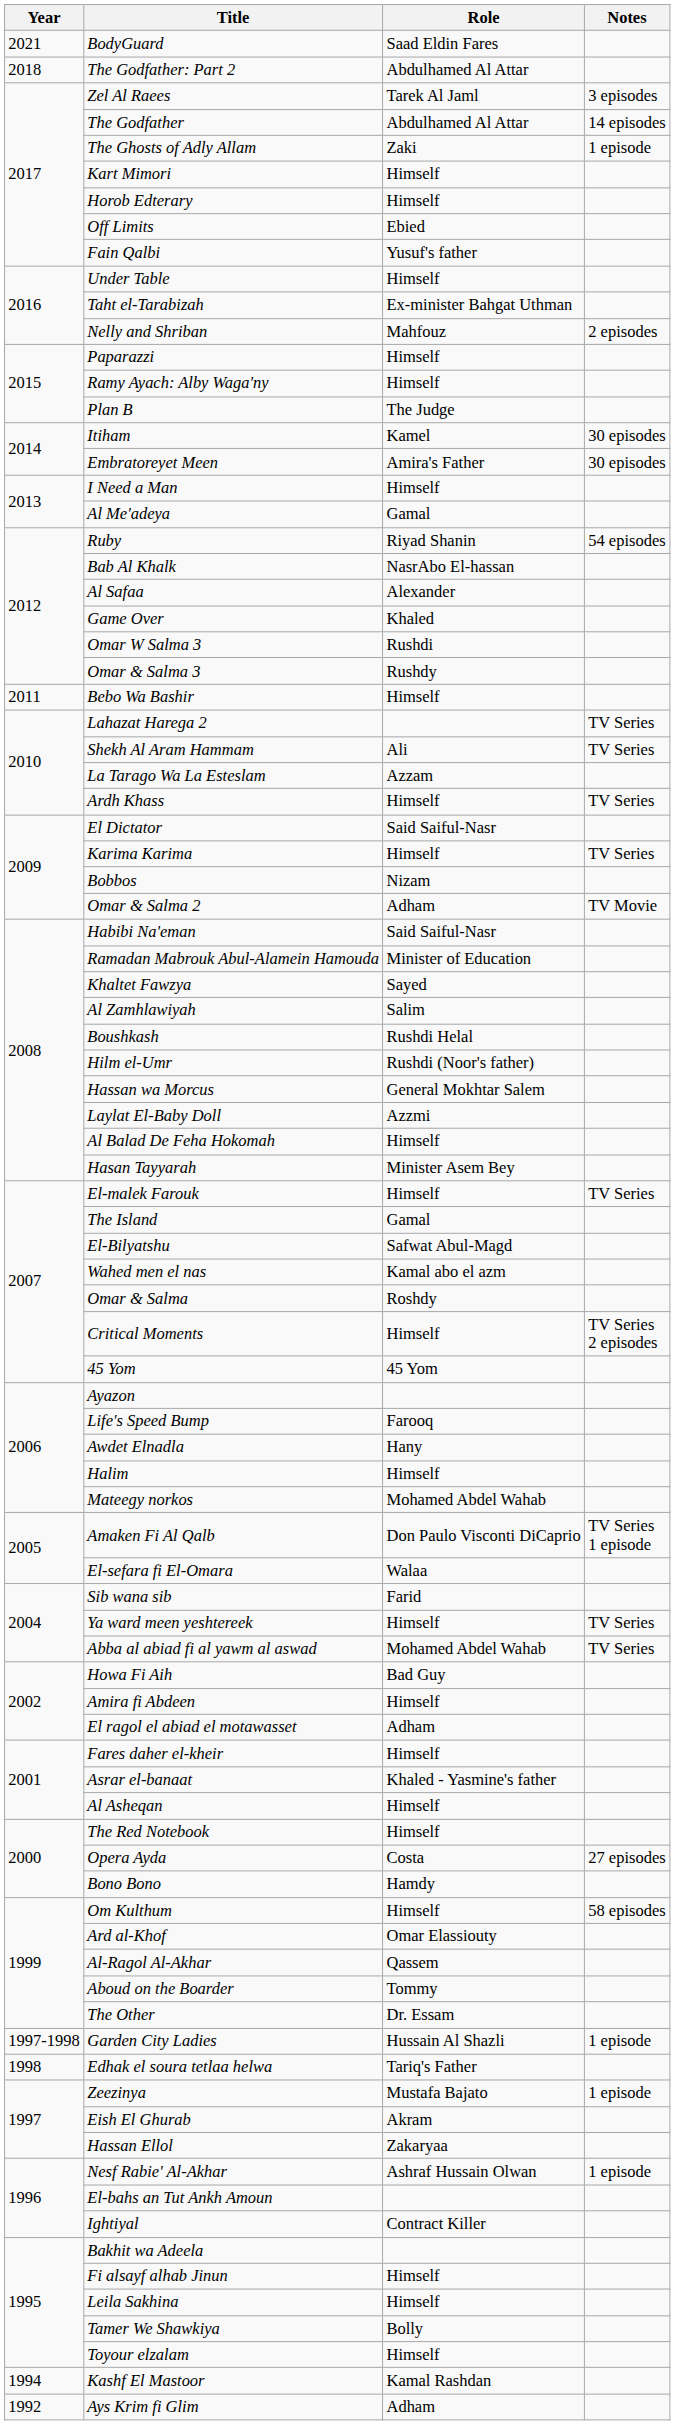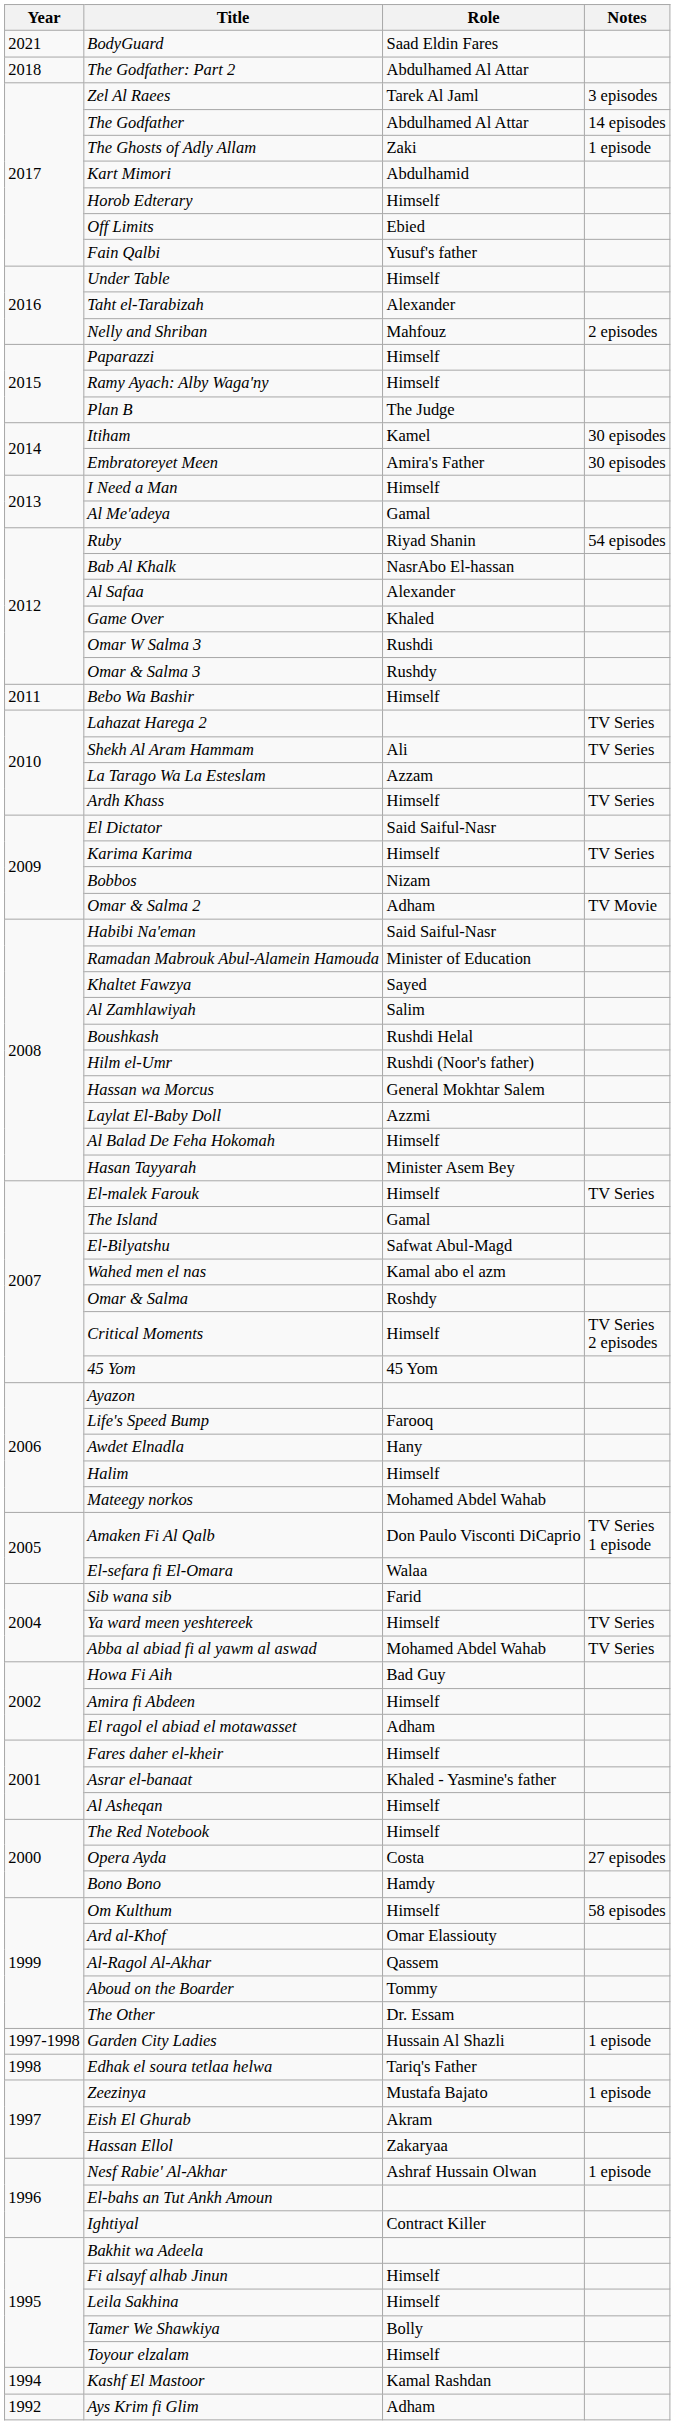 <table class="wikitable sortable">
 <tr>
 <th>Year</th>
 <th>Title</th>
 <th>Role</th>
 <th>Notes</th>
 </tr>
 <tr>
 <td>2021</td>
 <td><em>BodyGuard</em></td>
 <td>Saad Eldin Fares</td>
 <td></td>
 </tr>
 <tr>
 <td>2018</td>
 <td><em>The Godfather: Part 2</em></td>
 <td>Abdulhamed Al Attar</td>
 <td></td>
 </tr>
 <tr>
 <td rowspan="7">2017</td>
 <td><em>Zel Al Raees</em></td>
 <td>Tarek Al Jaml</td>
 <td>3 episodes</td>
 </tr>
 <tr>
 <td><em>The Godfather</em></td>
 <td>Abdulhamed Al Attar</td>
 <td>14 episodes</td>
 </tr>
 <tr>
 <td><em>The Ghosts of Adly Allam</em></td>
 <td>Zaki</td>
 <td>1 episode</td>
 </tr>
 <tr>
 <td><em>Kart Mimori</em></td>
-<td>Himself</td>
+<td>Abdulhamid</td>
 <td></td>
 </tr>
 <tr>
 <td><em>Horob Edterary</em></td>
 <td>Himself</td>
 <td></td>
 </tr>
 <tr>
 <td><em>Off Limits</em></td>
 <td>Ebied</td>
 <td></td>
 </tr>
 <tr>
 <td><em>Fain Qalbi</em></td>
 <td>Yusuf's father</td>
 <td></td>
 </tr>
 <tr>
 <td rowspan="3">2016</td>
 <td><em>Under Table</em></td>
 <td>Himself</td>
 <td></td>
 </tr>
 <tr>
 <td><em>Taht el-Tarabizah</em></td>
-<td>Ex-minister Bahgat Uthman</td>
+<td>Alexander</td>
 <td></td>
 </tr>
 <tr>
 <td><em>Nelly and Shriban</em></td>
 <td>Mahfouz</td>
 <td>2 episodes</td>
 </tr>
 <tr>
 <td rowspan="3">2015</td>
 <td><em>Paparazzi</em></td>
 <td>Himself</td>
 <td></td>
 </tr>
 <tr>
 <td><em>Ramy Ayach: Alby Waga'ny</em></td>
 <td>Himself</td>
 <td></td>
 </tr>
 <tr>
 <td><em>Plan B</em></td>
 <td>The Judge</td>
 <td></td>
 </tr>
 <tr>
 <td rowspan="2">2014</td>
 <td><em>Itiham</em></td>
 <td>Kamel</td>
 <td>30 episodes</td>
 </tr>
 <tr>
 <td><em>Embratoreyet Meen</em></td>
 <td>Amira's Father</td>
 <td>30 episodes</td>
 </tr>
 <tr>
 <td rowspan="2">2013</td>
 <td><em>I Need a Man</em></td>
 <td>Himself</td>
 <td></td>
 </tr>
 <tr>
 <td><em>Al Me'adeya</em></td>
 <td>Gamal</td>
 <td></td>
 </tr>
 <tr>
 <td rowspan="6">2012</td>
 <td><em>Ruby</em></td>
 <td>Riyad Shanin</td>
 <td>54 episodes</td>
 </tr>
 <tr>
 <td><em>Bab Al Khalk</em></td>
 <td>NasrAbo El-hassan</td>
 <td></td>
 </tr>
 <tr>
 <td><em>Al Safaa</em></td>
 <td>Alexander</td>
 <td></td>
 </tr>
 <tr>
 <td><em>Game Over</em></td>
 <td>Khaled</td>
 <td></td>
 </tr>
 <tr>
 <td><em>Omar W Salma 3</em></td>
 <td>Rushdi</td>
 <td></td>
 </tr>
 <tr>
 <td><em>Omar & Salma 3</em></td>
 <td>Rushdy</td>
 <td></td>
 </tr>
 <tr>
 <td>2011</td>
 <td><em>Bebo Wa Bashir</em></td>
 <td>Himself</td>
 <td></td>
 </tr>
 <tr>
 <td rowspan="4">2010</td>
 <td><em>Lahazat Harega 2</em></td>
 <td></td>
 <td>TV Series</td>
 </tr>
 <tr>
 <td><em>Shekh Al Aram Hammam</em></td>
 <td>Ali</td>
 <td>TV Series</td>
 </tr>
 <tr>
 <td><em>La Tarago Wa La Esteslam</em></td>
 <td>Azzam</td>
 <td></td>
 </tr>
 <tr>
 <td><em>Ardh Khass</em></td>
 <td>Himself</td>
 <td>TV Series</td>
 </tr>
 <tr>
 <td rowspan="4">2009</td>
 <td><em>El Dictator</em></td>
 <td>Said Saiful-Nasr</td>
 <td></td>
 </tr>
 <tr>
 <td><em>Karima Karima</em></td>
 <td>Himself</td>
 <td>TV Series</td>
 </tr>
 <tr>
 <td><em>Bobbos</em></td>
 <td>Nizam</td>
 <td></td>
 </tr>
 <tr>
 <td><em>Omar & Salma 2</em></td>
 <td>Adham</td>
 <td>TV Movie</td>
 </tr>
 <tr>
 <td rowspan="10">2008</td>
 <td><em>Habibi Na'eman</em></td>
 <td>Said Saiful-Nasr</td>
 <td></td>
 </tr>
 <tr>
 <td><em>Ramadan Mabrouk Abul-Alamein Hamouda</em></td>
 <td>Minister of Education</td>
 <td></td>
 </tr>
 <tr>
 <td><em>Khaltet Fawzya</em></td>
 <td>Sayed</td>
 <td></td>
 </tr>
 <tr>
 <td><em>Al Zamhlawiyah</em></td>
 <td>Salim</td>
 <td></td>
 </tr>
 <tr>
 <td><em>Boushkash</em></td>
 <td>Rushdi Helal</td>
 <td></td>
 </tr>
 <tr>
 <td><em>Hilm el-Umr</em></td>
 <td>Rushdi (Noor's father)</td>
 <td></td>
 </tr>
 <tr>
 <td><em>Hassan wa Morcus</em></td>
 <td>General Mokhtar Salem</td>
 <td></td>
 </tr>
 <tr>
 <td><em>Laylat El-Baby Doll</em></td>
 <td>Azzmi</td>
 <td></td>
 </tr>
 <tr>
 <td><em>Al Balad De Feha Hokomah</em></td>
 <td>Himself</td>
 <td></td>
 </tr>
 <tr>
 <td><em>Hasan Tayyarah</em></td>
 <td>Minister Asem Bey</td>
 <td></td>
 </tr>
 <tr>
 <td rowspan="7">2007</td>
 <td><em>El-malek Farouk</em></td>
 <td>Himself</td>
 <td>TV Series</td>
 </tr>
 <tr>
 <td><em>The Island</em></td>
 <td>Gamal</td>
 <td></td>
 </tr>
 <tr>
 <td><em>El-Bilyatshu</em></td>
 <td>Safwat Abul-Magd</td>
 <td></td>
 </tr>
 <tr>
 <td><em>Wahed men el nas</em></td>
 <td>Kamal abo el azm</td>
 <td></td>
 </tr>
 <tr>
 <td><em>Omar & Salma</em></td>
 <td>Roshdy</td>
 <td></td>
 </tr>
 <tr>
 <td><em>Critical Moments</em></td>
 <td>Himself</td>
 <td>TV Series<br>2 episodes</td>
 </tr>
 <tr>
 <td><em>45 Yom</em></td>
 <td>45 Yom</td>
 <td></td>
 </tr>
 <tr>
 <td rowspan="5">2006</td>
 <td><em>Ayazon</em></td>
 <td></td>
 <td></td>
 </tr>
 <tr>
 <td><em>Life's Speed Bump</em></td>
 <td>Farooq</td>
 <td></td>
 </tr>
 <tr>
 <td><em>Awdet Elnadla</em></td>
 <td>Hany</td>
 <td></td>
 </tr>
 <tr>
 <td><em>Halim</em></td>
 <td>Himself</td>
 <td></td>
 </tr>
 <tr>
 <td><em>Mateegy norkos</em></td>
 <td>Mohamed Abdel Wahab</td>
 <td></td>
 </tr>
 <tr>
 <td rowspan="2">2005</td>
 <td><em>Amaken Fi Al Qalb</em></td>
 <td>Don Paulo Visconti DiCaprio</td>
 <td>TV Series<br>1 episode</td>
 </tr>
 <tr>
 <td><em>El-sefara fi El-Omara</em></td>
 <td>Walaa</td>
 <td></td>
 </tr>
 <tr>
 <td rowspan="3">2004</td>
 <td><em>Sib wana sib</em></td>
 <td>Farid</td>
 <td></td>
 </tr>
 <tr>
 <td><em>Ya ward meen yeshtereek</em></td>
 <td>Himself</td>
 <td>TV Series</td>
 </tr>
 <tr>
 <td><em>Abba al abiad fi al yawm al aswad</em></td>
 <td>Mohamed Abdel Wahab</td>
 <td>TV Series</td>
 </tr>
 <tr>
 <td rowspan="3">2002</td>
 <td><em>Howa Fi Aih</em></td>
 <td>Bad Guy</td>
 <td></td>
 </tr>
 <tr>
 <td><em>Amira fi Abdeen</em></td>
 <td>Himself</td>
 <td></td>
 </tr>
 <tr>
 <td><em>El ragol el abiad el motawasset</em></td>
 <td>Adham</td>
 <td></td>
 </tr>
 <tr>
 <td rowspan="3">2001</td>
 <td><em>Fares daher el-kheir</em></td>
 <td>Himself</td>
 <td></td>
 </tr>
 <tr>
 <td><em>Asrar el-banaat</em></td>
 <td>Khaled - Yasmine's father</td>
 <td></td>
 </tr>
 <tr>
 <td><em>Al Asheqan</em></td>
 <td>Himself</td>
 <td></td>
 </tr>
 <tr>
 <td rowspan="3">2000</td>
 <td><em>The Red Notebook</em></td>
 <td>Himself</td>
 <td></td>
 </tr>
 <tr>
 <td><em>Opera Ayda</em></td>
 <td>Costa</td>
 <td>27 episodes</td>
 </tr>
 <tr>
 <td><em>Bono Bono</em></td>
 <td>Hamdy</td>
 <td></td>
 </tr>
 <tr>
 <td rowspan="5">1999</td>
 <td><em>Om Kulthum</em></td>
 <td>Himself</td>
 <td>58 episodes</td>
 </tr>
 <tr>
 <td><em>Ard al-Khof</em></td>
 <td>Omar Elassiouty</td>
 <td></td>
 </tr>
 <tr>
 <td><em>Al-Ragol Al-Akhar</em></td>
 <td>Qassem</td>
 <td></td>
 </tr>
 <tr>
 <td><em>Aboud on the Boarder</em></td>
 <td>Tommy</td>
 <td></td>
 </tr>
 <tr>
 <td><em>The Other</em></td>
 <td>Dr. Essam</td>
 <td></td>
 </tr>
 <tr>
 <td>1997-1998</td>
 <td><em>Garden City Ladies</em></td>
 <td>Hussain Al Shazli</td>
 <td>1 episode</td>
 </tr>
 <tr>
 <td>1998</td>
 <td><em>Edhak el soura tetlaa helwa</em></td>
 <td>Tariq's Father</td>
 <td></td>
 </tr>
 <tr>
 <td rowspan="3">1997</td>
 <td><em>Zeezinya</em></td>
 <td>Mustafa Bajato</td>
 <td>1 episode</td>
 </tr>
 <tr>
 <td><em>Eish El Ghurab</em></td>
 <td>Akram</td>
 <td></td>
 </tr>
 <tr>
 <td><em>Hassan Ellol</em></td>
 <td>Zakaryaa</td>
 <td></td>
 </tr>
 <tr>
 <td rowspan="3">1996</td>
 <td><em>Nesf Rabie' Al-Akhar</em></td>
 <td>Ashraf Hussain Olwan</td>
 <td>1 episode</td>
 </tr>
 <tr>
 <td><em>El-bahs an Tut Ankh Amoun</em></td>
 <td></td>
 <td></td>
 </tr>
 <tr>
 <td><em>Ightiyal</em></td>
 <td>Contract Killer</td>
 <td></td>
 </tr>
 <tr>
 <td rowspan="5">1995</td>
 <td><em>Bakhit wa Adeela</em></td>
 <td></td>
 <td></td>
 </tr>
 <tr>
 <td><em>Fi alsayf alhab Jinun</em></td>
 <td>Himself</td>
 <td></td>
 </tr>
 <tr>
 <td><em>Leila Sakhina</em></td>
 <td>Himself</td>
 <td></td>
 </tr>
 <tr>
 <td><em>Tamer We Shawkiya</em></td>
 <td>Bolly</td>
 <td></td>
 </tr>
 <tr>
 <td><em>Toyour elzalam</em></td>
 <td>Himself</td>
 <td></td>
 </tr>
 <tr>
 <td>1994</td>
 <td><em>Kashf El Mastoor</em></td>
 <td>Kamal Rashdan</td>
 <td></td>
 </tr>
 <tr>
 <td>1992</td>
 <td><em>Ays Krim fi Glim</em></td>
 <td>Adham</td>
 <td></td>
 </tr>
 </table>
